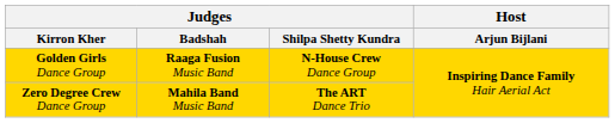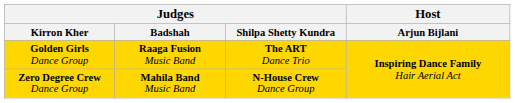 <table class="wikitable" style=" text-align:center;">
 <tr>
 <th colspan="3"><strong><big>Judges</big></strong></th>
 <th><strong><big>Host</big></strong></th>
 </tr>
 <tr>
 <th scope= "col" style="width:10em;">Kirron Kher</th>
 <th scope= "col" style="width:10em;">Badshah</th>
 <th scope= "col" style="width:11em;">Shilpa Shetty Kundra</th>
 <th scope= "col" style="width:15em;">Arjun Bijlani</th>
 </tr>
 <tr>
 <td bgcolor="gold"><strong>Golden Girls</strong><br><em>Dance Group</em></td>
 <td bgcolor="gold"><strong>Raaga Fusion</strong><br><em>Music Band</em></td>
-<td bgcolor="gold"><strong>N-House Crew</strong><br><em>Dance Group</em></td>
+<td bgcolor="gold"><strong>The ART</strong><br><em>Dance Trio</em></td>
 <td rowspan="2" bgcolor="gold"><strong>Inspiring Dance Family</strong><br><em>Hair Aerial Act</em></td>
 </tr>
 <tr>
 <td bgcolor="gold"><strong>Zero Degree Crew</strong><br><em>Dance Group</em></td>
 <td bgcolor="gold"><strong>Mahila Band</strong><br><em>Music Band</em></td>
-<td bgcolor="gold"><strong>The ART</strong><br><em>Dance Trio</em></td>
+<td bgcolor="gold"><strong>N-House Crew</strong><br><em>Dance Group</em></td>
 </tr>
 </table>
